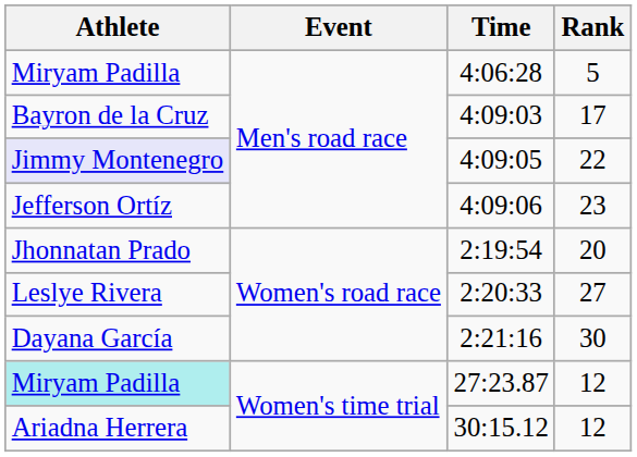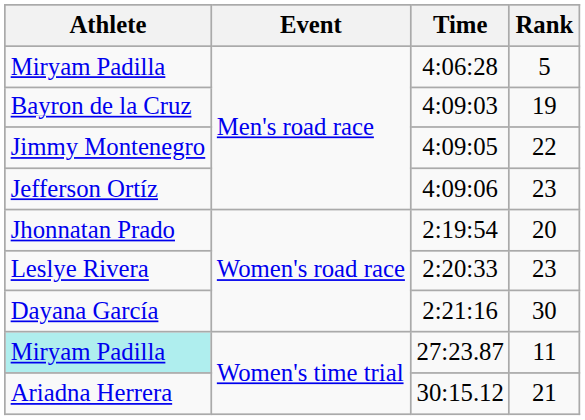 <table class=wikitable style="font-size:90%;">
 <tr>
 <th>Athlete</th>
 <th>Event</th>
 <th>Time</th>
 <th>Rank</th>
 </tr>
 <tr align=center>
 <td align=left><a href='#'>Miryam Padilla</a></td>
 <td align=left rowspan=4><a href='#'>Men's road race</a></td>
 <td>4:06:28</td>
 <td>5</td>
 </tr>
 <tr align=center>
 <td align=left><a href='#'>Bayron de la Cruz</a></td>
 <td>4:09:03</td>
-<td>17</td>
+<td>19</td>
 </tr>
 <tr align=center>
-<td align=left style="background: lavender;"><a href='#'>Jimmy Montenegro</a></td>
+<td align=left><a href='#'>Jimmy Montenegro</a></td>
 <td>4:09:05</td>
 <td>22</td>
 </tr>
 <tr align=center>
 <td align=left><a href='#'>Jefferson Ortíz</a></td>
 <td>4:09:06</td>
 <td>23</td>
 </tr>
 <tr align=center>
 <td align=left><a href='#'>Jhonnatan Prado</a></td>
 <td align=left rowspan=3><a href='#'>Women's road race</a></td>
 <td>2:19:54</td>
 <td>20</td>
 </tr>
 <tr align=center>
 <td align=left><a href='#'>Leslye Rivera</a></td>
 <td>2:20:33</td>
-<td>27</td>
+<td>23</td>
 </tr>
 <tr align=center>
 <td align=left><a href='#'>Dayana García</a></td>
 <td>2:21:16</td>
 <td>30</td>
 </tr>
 <tr align=center>
 <td align=left style="background: paleturquoise;"><a href='#'>Miryam Padilla</a></td>
 <td align=left rowspan=2><a href='#'>Women's time trial</a></td>
 <td>27:23.87</td>
-<td>12</td>
+<td>11</td>
 </tr>
 <tr align=center>
 <td align=left><a href='#'>Ariadna Herrera</a></td>
 <td>30:15.12</td>
-<td>12</td>
+<td>21</td>
 </tr>
 </table>
